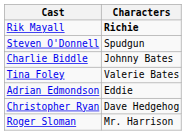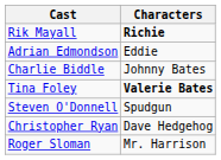 <table class="wikitable">
 <tr>
 <th>Cast</th>
 <th>Characters</th>
 </tr>
 <tr>
 <td><a href='#'>Rik Mayall</a></td>
 <td><strong>Richie</strong></td>
 </tr>
 <tr>
-<td><a href='#'>Steven O'Donnell</a></td>
-<td>Spudgun</td>
+<td><a href='#'>Adrian Edmondson</a></td>
+<td>Eddie</td>
 </tr>
 <tr>
 <td><a href='#'>Charlie Biddle</a></td>
 <td>Johnny Bates</td>
 </tr>
 <tr>
 <td><a href='#'>Tina Foley</a></td>
-<td>Valerie Bates</td>
+<td><strong>Valerie Bates</strong></td>
 </tr>
 <tr>
-<td><a href='#'>Adrian Edmondson</a></td>
-<td>Eddie</td>
+<td><a href='#'>Steven O'Donnell</a></td>
+<td>Spudgun</td>
 </tr>
 <tr>
 <td><a href='#'>Christopher Ryan</a></td>
 <td>Dave Hedgehog</td>
 </tr>
 <tr>
 <td><a href='#'>Roger Sloman</a></td>
 <td>Mr. Harrison</td>
 </tr>
 </table>
